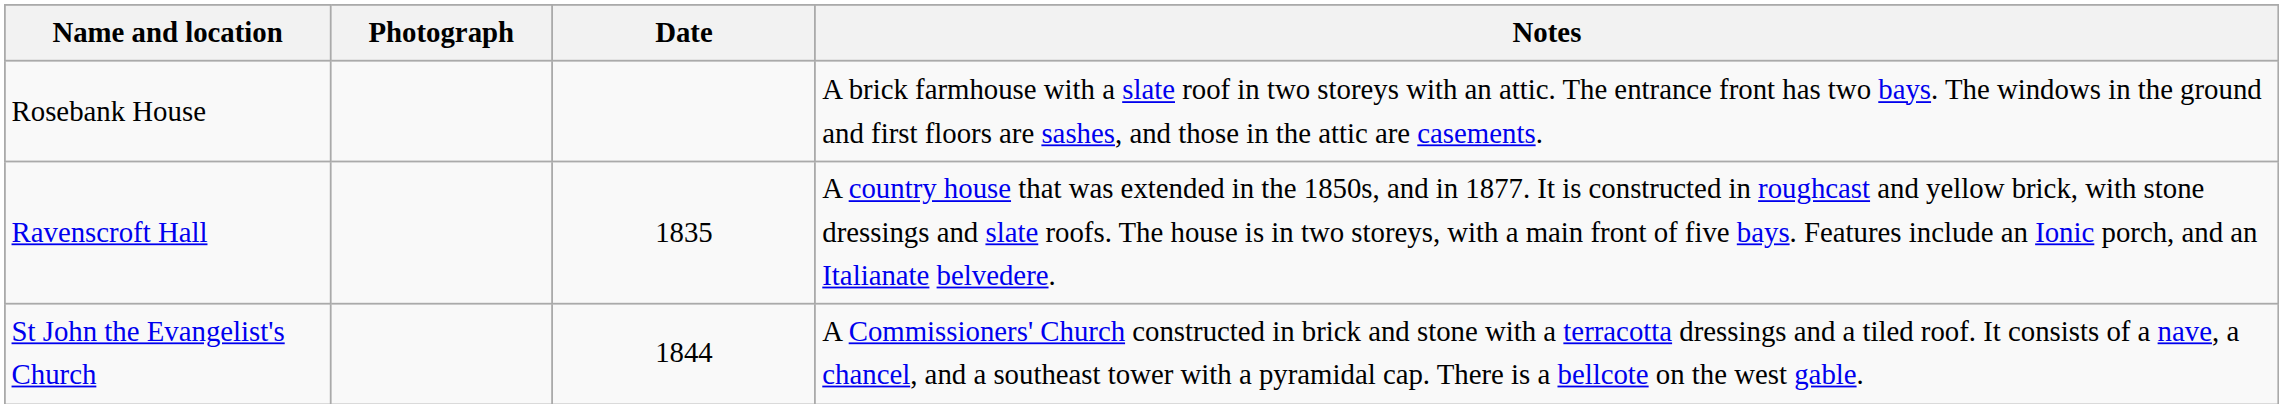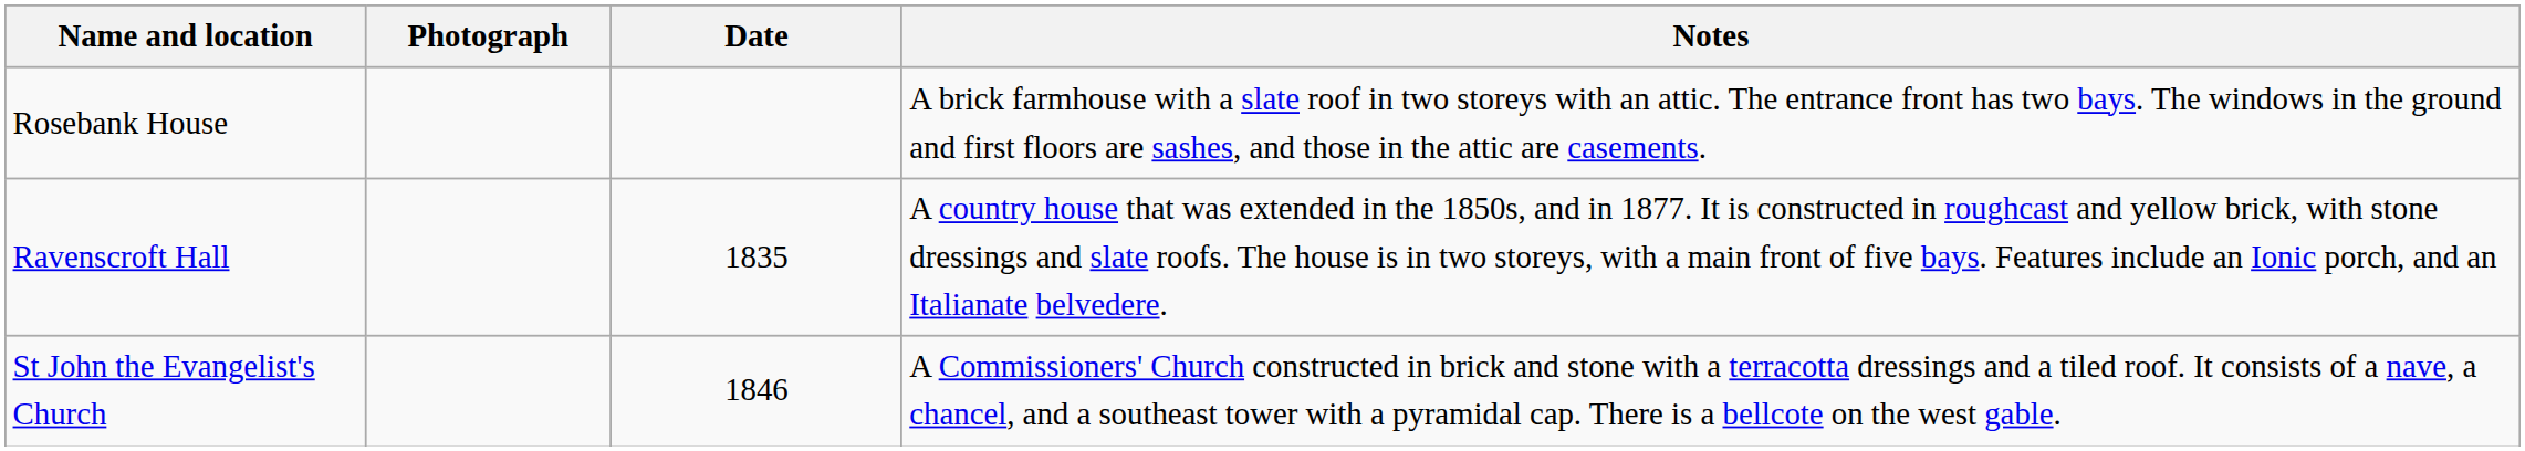 <table class="wikitable sortable plainrowheaders" style="width:100%;border:0px;text-align:left;line-height:150%;">
 <tr>
 <th scope="col"  style="width:150px">Name and location</th>
 <th scope="col"  style="width:100px" class="unsortable">Photograph</th>
 <th scope="col"  style="width:120px">Date</th>
 <th scope="col"  style="width:700px" class="unsortable">Notes</th>
 </tr>
 <tr>
 <td>Rosebank House<br><small></small></td>
 <td></td>
 <td align="center"></td>
 <td>A brick farmhouse with a <a href='#'>slate</a> roof in two storeys with an attic.  The entrance front has two <a href='#'>bays</a>. The windows in the ground and first floors are <a href='#'>sashes</a>, and those in the attic are <a href='#'>casements</a>.</td>
 </tr>
 <tr>
 <td><a href='#'>Ravenscroft Hall</a><br><small></small></td>
 <td></td>
 <td align="center">1835</td>
 <td>A <a href='#'>country house</a> that was extended in the 1850s, and in 1877.  It is constructed in <a href='#'>roughcast</a> and yellow brick, with stone dressings and <a href='#'>slate</a> roofs.  The house is in two storeys, with a main front of five <a href='#'>bays</a>.  Features include an <a href='#'>Ionic</a> porch, and an <a href='#'>Italianate</a> <a href='#'>belvedere</a>.</td>
 </tr>
 <tr>
 <td><a href='#'>St John the Evangelist's Church</a><br><small></small></td>
 <td></td>
-<td align="center">1844</td>
+<td align="center">1846</td>
 <td>A <a href='#'>Commissioners' Church</a> constructed in brick and stone with a <a href='#'>terracotta</a> dressings and a tiled roof.  It consists of a <a href='#'>nave</a>, a <a href='#'>chancel</a>, and a southeast tower with a pyramidal cap. There is a <a href='#'>bellcote</a> on the west <a href='#'>gable</a>.</td>
 </tr>
 <tr>
 </tr>
 </table>
